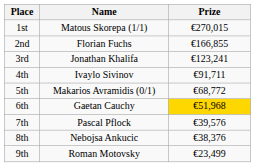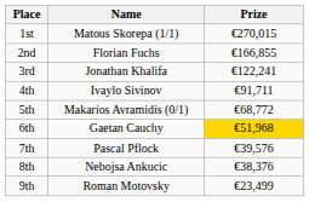 <table class="wikitable">
 <tr>
 <th width="50">Place</th>
 <th width="200">Name</th>
 <th width="125">Prize</th>
 </tr>
 <tr>
 <td align="center">1st</td>
 <td align="center">Matous Skorepa (1/1)</td>
 <td align="center">€270,015</td>
 </tr>
 <tr>
 <td align="center">2nd</td>
 <td align="center">Florian Fuchs</td>
 <td align="center">€166,855</td>
 </tr>
 <tr>
 <td align="center">3rd</td>
 <td align="center">Jonathan Khalifa</td>
-<td align="center">€123,241</td>
+<td align="center">€122,241</td>
 </tr>
 <tr>
 <td align="center">4th</td>
 <td align="center">Ivaylo Sivinov</td>
 <td align="center">€91,711</td>
 </tr>
 <tr>
 <td align="center">5th</td>
 <td align="center">Makarios Avramidis (0/1)</td>
 <td align="center">€68,772</td>
 </tr>
 <tr>
 <td align="center">6th</td>
 <td align="center">Gaetan Cauchy</td>
 <td align="center" style="background: gold;">€51,968</td>
 </tr>
 <tr>
 <td align="center">7th</td>
 <td align="center">Pascal Pflock</td>
 <td align="center">€39,576</td>
 </tr>
 <tr>
 <td align="center">8th</td>
 <td align="center">Nebojsa Ankucic</td>
 <td align="center">€38,376</td>
 </tr>
 <tr>
 <td align="center">9th</td>
 <td align="center">Roman Motovsky</td>
 <td align="center">€23,499</td>
 </tr>
 </table>
